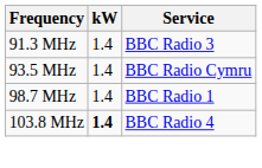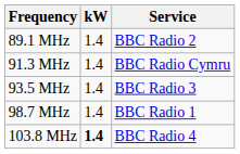 <table class="wikitable sortable">
 <tr>
 <th>Frequency</th>
 <th>kW</th>
 <th>Service</th>
 </tr>
 <tr>
+<td>89.1 MHz</td>
+<td>1.4</td>
+<td><a href='#'>BBC Radio 2</a></td>
+</tr>
+<tr>
 <td>91.3 MHz</td>
 <td>1.4</td>
-<td><a href='#'>BBC Radio 3</a></td>
+<td><a href='#'>BBC Radio Cymru</a></td>
 </tr>
 <tr>
 <td>93.5 MHz</td>
 <td>1.4</td>
-<td><a href='#'>BBC Radio Cymru</a></td>
+<td><a href='#'>BBC Radio 3</a></td>
 </tr>
 <tr>
 <td>98.7 MHz</td>
 <td>1.4</td>
 <td><a href='#'>BBC Radio 1</a></td>
 </tr>
 <tr>
 <td>103.8 MHz</td>
 <td><strong>1.4</strong></td>
 <td><a href='#'>BBC Radio 4</a></td>
 </tr>
 </table>
